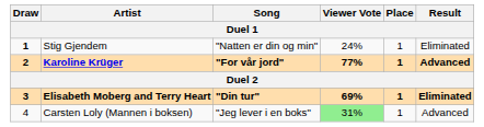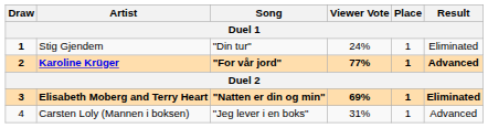 <table class="sortable wikitable" style="margin: 1em auto 1em auto; text-align:center">
 <tr>
 <th>Draw</th>
 <th>Artist</th>
 <th>Song</th>
 <th>Viewer Vote</th>
 <th>Place</th>
 <th>Result</th>
 </tr>
 <tr>
 <th colspan="6">Duel 1</th>
 </tr>
 <tr>
 <td><strong>1</strong></td>
 <td align="left">Stig Gjendem</td>
-<td align="left">"Natten er din og min"</td>
+<td align="left">"Din tur"</td>
 <td>24%</td>
 <td>1</td>
 <td>Eliminated</td>
 </tr>
 <tr style="font-weight:bold; background:navajowhite;">
 <td>2</td>
 <td align="left"><a href='#'>Karoline Krüger</a></td>
 <td align="left">"For vår jord"</td>
 <td>77%</td>
 <td>1</td>
 <td>Advanced</td>
 </tr>
 <tr>
 <th colspan="6">Duel 2</th>
 </tr>
 <tr style="font-weight:bold; background:navajowhite;">
 <td>3</td>
 <td align="left">Elisabeth Moberg and Terry Heart</td>
-<td align="left">"Din tur"</td>
+<td align="left">"Natten er din og min"</td>
 <td>69%</td>
 <td>1</td>
 <td>Eliminated</td>
 </tr>
 <tr>
 <td>4</td>
 <td align="left">Carsten Loly (Mannen i boksen)</td>
 <td align="left">"Jeg lever i en boks"</td>
-<td style="background: lightgreen;">31%</td>
+<td>31%</td>
 <td>1</td>
 <td>Advanced</td>
 </tr>
 </table>
